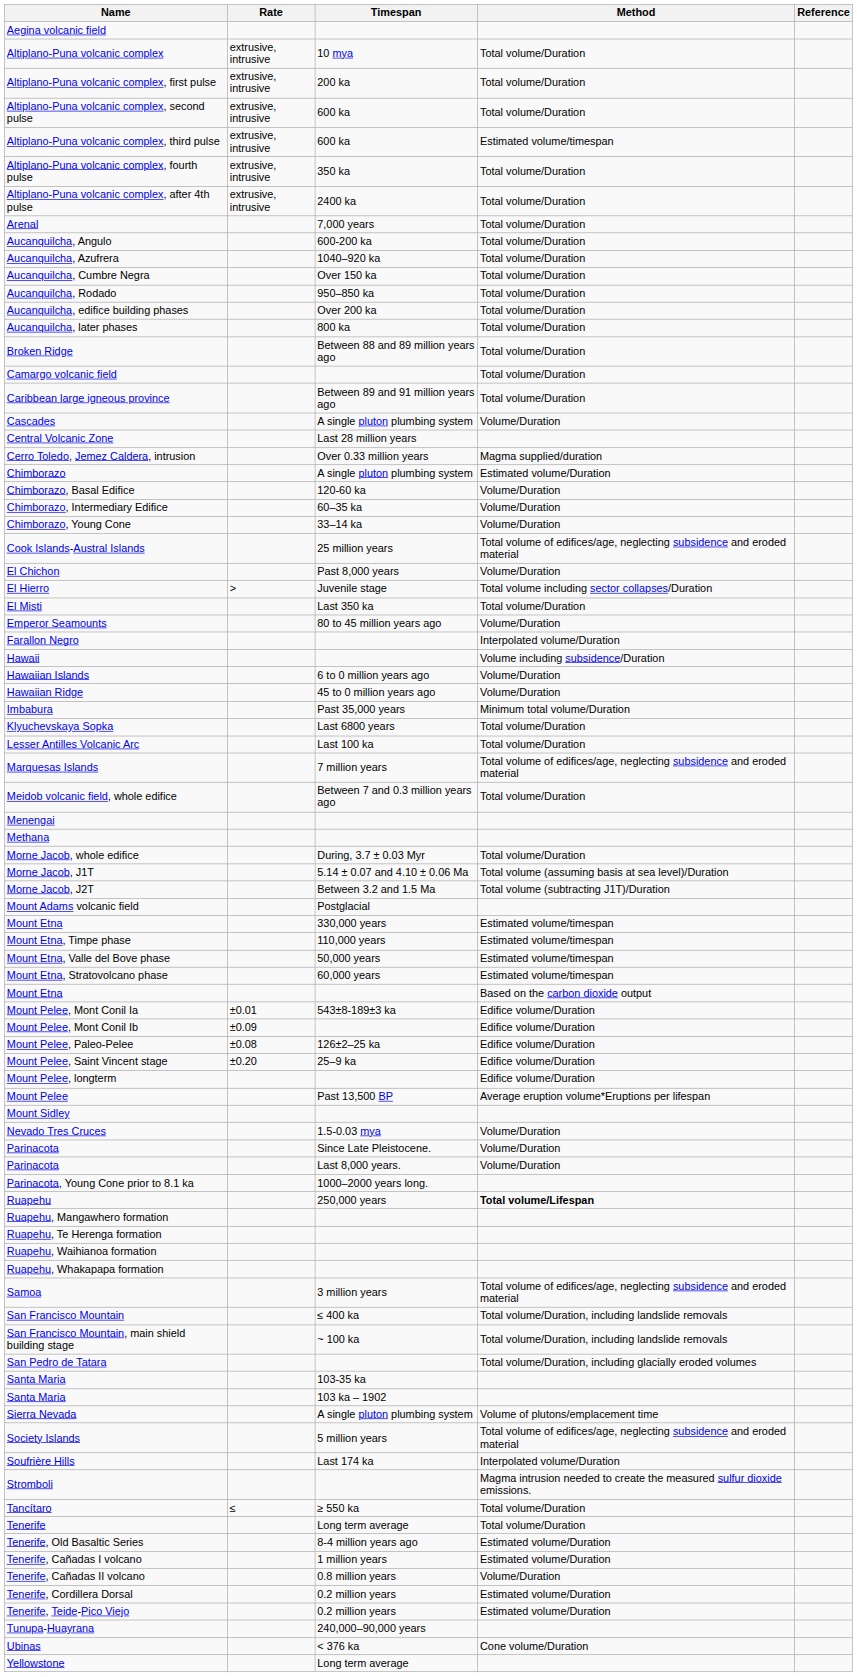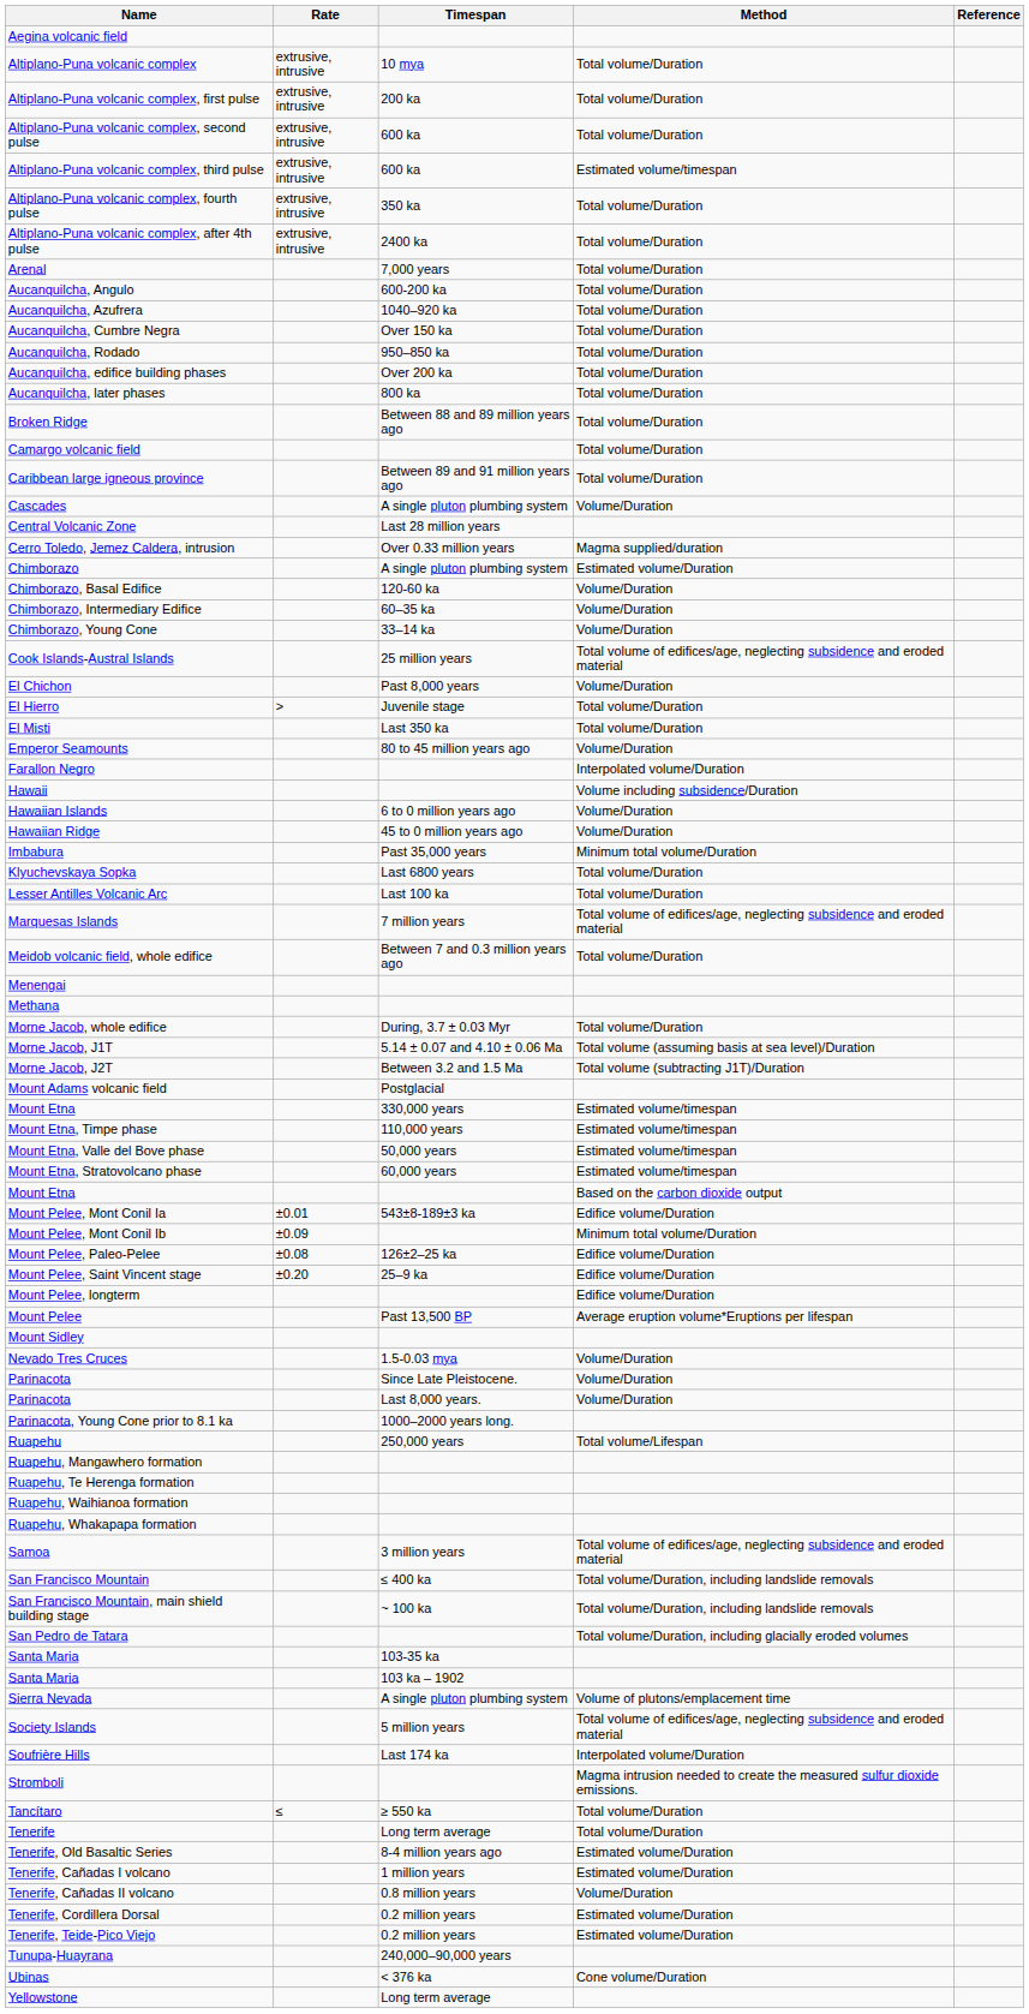 <table class="wikitable sortable">
 <tr>
 <th>Name</th>
 <th>Rate</th>
 <th>Timespan</th>
 <th>Method</th>
 <th>Reference</th>
 </tr>
 <tr>
 <td><a href='#'>Aegina volcanic field</a></td>
 <td></td>
 <td></td>
 <td></td>
 <td></td>
 </tr>
 <tr>
 <td><a href='#'>Altiplano-Puna volcanic complex</a></td>
 <td> extrusive,  intrusive</td>
 <td>10 <a href='#'>mya</a></td>
 <td>Total volume/Duration</td>
 <td></td>
 </tr>
 <tr>
 <td><a href='#'>Altiplano-Puna volcanic complex</a>, first pulse</td>
 <td> extrusive,  intrusive</td>
 <td>200 ka</td>
 <td>Total volume/Duration</td>
 <td></td>
 </tr>
 <tr>
 <td><a href='#'>Altiplano-Puna volcanic complex</a>, second pulse</td>
 <td> extrusive,  intrusive</td>
 <td>600 ka</td>
 <td>Total volume/Duration</td>
 <td></td>
 </tr>
 <tr>
 <td><a href='#'>Altiplano-Puna volcanic complex</a>, third pulse</td>
 <td> extrusive,  intrusive</td>
 <td>600 ka</td>
 <td>Estimated volume/timespan</td>
 <td></td>
 </tr>
 <tr>
 <td><a href='#'>Altiplano-Puna volcanic complex</a>, fourth pulse</td>
 <td> extrusive,  intrusive</td>
 <td>350 ka</td>
 <td>Total volume/Duration</td>
 <td></td>
 </tr>
 <tr>
 <td><a href='#'>Altiplano-Puna volcanic complex</a>, after 4th pulse</td>
 <td> extrusive,  intrusive</td>
 <td>2400 ka</td>
 <td>Total volume/Duration</td>
 <td></td>
 </tr>
 <tr>
 <td><a href='#'>Arenal</a></td>
 <td></td>
 <td>7,000 years</td>
 <td>Total volume/Duration</td>
 <td></td>
 </tr>
 <tr>
 <td><a href='#'>Aucanquilcha</a>, Angulo</td>
 <td></td>
 <td>600-200 ka</td>
 <td>Total volume/Duration</td>
 <td></td>
 </tr>
 <tr>
 <td><a href='#'>Aucanquilcha</a>, Azufrera</td>
 <td></td>
 <td>1040–920 ka</td>
 <td>Total volume/Duration</td>
 <td></td>
 </tr>
 <tr>
 <td><a href='#'>Aucanquilcha</a>, Cumbre Negra</td>
 <td></td>
 <td>Over 150 ka</td>
 <td>Total volume/Duration</td>
 <td></td>
 </tr>
 <tr>
 <td><a href='#'>Aucanquilcha</a>, Rodado</td>
 <td></td>
 <td>950–850 ka</td>
 <td>Total volume/Duration</td>
 <td></td>
 </tr>
 <tr>
 <td><a href='#'>Aucanquilcha</a>, edifice building phases</td>
 <td></td>
 <td>Over 200 ka</td>
 <td>Total volume/Duration</td>
 <td></td>
 </tr>
 <tr>
 <td><a href='#'>Aucanquilcha</a>, later phases</td>
 <td></td>
 <td>800 ka</td>
 <td>Total volume/Duration</td>
 <td></td>
 </tr>
 <tr>
 <td><a href='#'>Broken Ridge</a></td>
 <td></td>
 <td>Between 88 and 89 million years ago</td>
 <td>Total volume/Duration</td>
 <td></td>
 </tr>
 <tr>
 <td><a href='#'>Camargo volcanic field</a></td>
 <td></td>
 <td></td>
 <td>Total volume/Duration</td>
 <td></td>
 </tr>
 <tr>
 <td><a href='#'>Caribbean large igneous province</a></td>
 <td></td>
 <td>Between 89 and 91 million years ago</td>
 <td>Total volume/Duration</td>
 <td></td>
 </tr>
 <tr>
 <td><a href='#'>Cascades</a></td>
 <td></td>
 <td>A single <a href='#'>pluton</a> plumbing system</td>
 <td>Volume/Duration</td>
 <td></td>
 </tr>
 <tr>
 <td><a href='#'>Central Volcanic Zone</a></td>
 <td></td>
 <td>Last 28 million years</td>
 <td></td>
 <td></td>
 </tr>
 <tr>
 <td><a href='#'>Cerro Toledo</a>, <a href='#'>Jemez Caldera</a>, intrusion</td>
 <td></td>
 <td>Over 0.33 million years</td>
 <td>Magma supplied/duration</td>
 <td></td>
 </tr>
 <tr>
 <td><a href='#'>Chimborazo</a></td>
 <td></td>
 <td>A single <a href='#'>pluton</a> plumbing system</td>
 <td>Estimated volume/Duration</td>
 <td></td>
 </tr>
 <tr>
 <td><a href='#'>Chimborazo</a>, Basal Edifice</td>
 <td></td>
 <td>120-60 ka</td>
 <td>Volume/Duration</td>
 <td></td>
 </tr>
 <tr>
 <td><a href='#'>Chimborazo</a>, Intermediary Edifice</td>
 <td></td>
 <td>60–35 ka</td>
 <td>Volume/Duration</td>
 <td></td>
 </tr>
 <tr>
 <td><a href='#'>Chimborazo</a>, Young Cone</td>
 <td></td>
 <td>33–14 ka</td>
 <td>Volume/Duration</td>
 <td></td>
 </tr>
 <tr>
 <td><a href='#'>Cook Islands</a>-<a href='#'>Austral Islands</a></td>
 <td></td>
 <td>25 million years</td>
 <td>Total volume of edifices/age, neglecting <a href='#'>subsidence</a> and eroded material</td>
 <td></td>
 </tr>
 <tr>
 <td><a href='#'>El Chichon</a></td>
 <td></td>
 <td>Past 8,000 years</td>
 <td>Volume/Duration</td>
 <td></td>
 </tr>
 <tr>
 <td><a href='#'>El Hierro</a></td>
 <td>></td>
 <td>Juvenile stage</td>
-<td>Total volume including <a href='#'>sector collapses</a>/Duration</td>
+<td>Total volume/Duration</td>
 <td></td>
 </tr>
 <tr>
 <td><a href='#'>El Misti</a></td>
 <td></td>
 <td>Last 350 ka</td>
 <td>Total volume/Duration</td>
 <td></td>
 </tr>
 <tr>
 <td><a href='#'>Emperor Seamounts</a></td>
 <td></td>
 <td>80 to 45 million years ago</td>
 <td>Volume/Duration</td>
 <td></td>
 </tr>
 <tr>
 <td><a href='#'>Farallon Negro</a></td>
 <td></td>
 <td></td>
 <td>Interpolated volume/Duration</td>
 <td></td>
 </tr>
 <tr>
 <td><a href='#'>Hawaii</a></td>
 <td></td>
 <td></td>
 <td>Volume including <a href='#'>subsidence</a>/Duration</td>
 <td></td>
 </tr>
 <tr>
 <td><a href='#'>Hawaiian Islands</a></td>
 <td></td>
 <td>6 to 0 million years ago</td>
 <td>Volume/Duration</td>
 <td></td>
 </tr>
 <tr>
 <td><a href='#'>Hawaiian Ridge</a></td>
 <td></td>
 <td>45 to 0 million years ago</td>
 <td>Volume/Duration</td>
 <td></td>
 </tr>
 <tr>
 <td><a href='#'>Imbabura</a></td>
 <td></td>
 <td>Past 35,000 years</td>
 <td>Minimum total volume/Duration</td>
 <td></td>
 </tr>
 <tr>
 <td><a href='#'>Klyuchevskaya Sopka</a></td>
 <td></td>
 <td>Last 6800 years</td>
 <td>Total volume/Duration</td>
 <td></td>
 </tr>
 <tr>
 <td><a href='#'>Lesser Antilles Volcanic Arc</a></td>
 <td></td>
 <td>Last 100 ka</td>
 <td>Total volume/Duration</td>
 <td></td>
 </tr>
 <tr>
 <td><a href='#'>Marquesas Islands</a></td>
 <td></td>
 <td>7 million years</td>
 <td>Total volume of edifices/age, neglecting <a href='#'>subsidence</a> and eroded material</td>
 <td></td>
 </tr>
 <tr>
 <td><a href='#'>Meidob volcanic field</a>, whole edifice</td>
 <td></td>
 <td>Between 7 and 0.3 million years ago</td>
 <td>Total volume/Duration</td>
 <td></td>
 </tr>
 <tr>
 <td><a href='#'>Menengai</a></td>
 <td></td>
 <td></td>
 <td></td>
 <td></td>
 </tr>
 <tr>
 <td><a href='#'>Methana</a></td>
 <td></td>
 <td></td>
 <td></td>
 <td></td>
 </tr>
 <tr>
 <td><a href='#'>Morne Jacob</a>, whole edifice</td>
 <td></td>
 <td>During, 3.7 ± 0.03 Myr</td>
 <td>Total volume/Duration</td>
 <td></td>
 </tr>
 <tr>
 <td><a href='#'>Morne Jacob</a>, J1T</td>
 <td></td>
 <td>5.14 ± 0.07 and 4.10 ± 0.06 Ma</td>
 <td>Total volume (assuming basis at sea level)/Duration</td>
 <td></td>
 </tr>
 <tr>
 <td><a href='#'>Morne Jacob</a>, J2T</td>
 <td></td>
 <td>Between 3.2 and 1.5 Ma</td>
 <td>Total volume (subtracting J1T)/Duration</td>
 <td></td>
 </tr>
 <tr>
 <td><a href='#'>Mount Adams</a> volcanic field</td>
 <td></td>
 <td>Postglacial</td>
 <td></td>
 <td></td>
 </tr>
 <tr>
 <td><a href='#'>Mount Etna</a></td>
 <td></td>
 <td>330,000 years</td>
 <td>Estimated volume/timespan</td>
 <td></td>
 </tr>
 <tr>
 <td><a href='#'>Mount Etna</a>, Timpe phase</td>
 <td></td>
 <td>110,000 years</td>
 <td>Estimated volume/timespan</td>
 <td></td>
 </tr>
 <tr>
 <td><a href='#'>Mount Etna</a>, Valle del Bove phase</td>
 <td></td>
 <td>50,000 years</td>
 <td>Estimated volume/timespan</td>
 <td></td>
 </tr>
 <tr>
 <td><a href='#'>Mount Etna</a>, Stratovolcano phase</td>
 <td></td>
 <td>60,000 years</td>
 <td>Estimated volume/timespan</td>
 <td></td>
 </tr>
 <tr>
 <td><a href='#'>Mount Etna</a></td>
 <td></td>
 <td></td>
 <td>Based on the <a href='#'>carbon dioxide</a> output</td>
 <td></td>
 </tr>
 <tr>
 <td><a href='#'>Mount Pelee</a>, Mont Conil Ia</td>
 <td>±0.01</td>
 <td>543±8-189±3 ka</td>
 <td>Edifice volume/Duration</td>
 <td></td>
 </tr>
 <tr>
 <td><a href='#'>Mount Pelee</a>, Mont Conil Ib</td>
 <td>±0.09</td>
 <td></td>
-<td>Edifice volume/Duration</td>
+<td>Minimum total volume/Duration</td>
 <td></td>
 </tr>
 <tr>
 <td><a href='#'>Mount Pelee</a>, Paleo-Pelee</td>
 <td>±0.08</td>
 <td>126±2–25 ka</td>
 <td>Edifice volume/Duration</td>
 <td></td>
 </tr>
 <tr>
 <td><a href='#'>Mount Pelee</a>, Saint Vincent stage</td>
 <td>±0.20</td>
 <td>25–9 ka</td>
 <td>Edifice volume/Duration</td>
 <td></td>
 </tr>
 <tr>
 <td><a href='#'>Mount Pelee</a>, longterm</td>
 <td></td>
 <td></td>
 <td>Edifice volume/Duration</td>
 <td></td>
 </tr>
 <tr>
 <td><a href='#'>Mount Pelee</a></td>
 <td></td>
 <td>Past 13,500 <a href='#'>BP</a></td>
 <td>Average eruption volume*Eruptions per lifespan</td>
 <td></td>
 </tr>
 <tr>
 <td><a href='#'>Mount Sidley</a></td>
 <td></td>
 <td></td>
 <td></td>
 <td></td>
 </tr>
 <tr>
 <td><a href='#'>Nevado Tres Cruces</a></td>
 <td></td>
 <td>1.5-0.03 <a href='#'>mya</a></td>
 <td>Volume/Duration</td>
 <td></td>
 </tr>
 <tr>
 <td><a href='#'>Parinacota</a></td>
 <td></td>
 <td>Since Late Pleistocene.</td>
 <td>Volume/Duration</td>
 <td></td>
 </tr>
 <tr>
 <td><a href='#'>Parinacota</a></td>
 <td></td>
 <td>Last 8,000 years.</td>
 <td>Volume/Duration</td>
 <td></td>
 </tr>
 <tr>
 <td><a href='#'>Parinacota</a>, Young Cone prior to 8.1 ka</td>
 <td></td>
 <td>1000–2000 years long.</td>
 <td></td>
 <td></td>
 </tr>
 <tr>
 <td><a href='#'>Ruapehu</a></td>
 <td></td>
 <td>250,000 years</td>
-<td><strong>Total volume/Lifespan</strong></td>
+<td>Total volume/Lifespan</td>
 <td></td>
 </tr>
 <tr>
 <td><a href='#'>Ruapehu</a>, Mangawhero formation</td>
 <td></td>
 <td></td>
 <td></td>
 <td></td>
 </tr>
 <tr>
 <td><a href='#'>Ruapehu</a>, Te Herenga formation</td>
 <td></td>
 <td></td>
 <td></td>
 <td></td>
 </tr>
 <tr>
 <td><a href='#'>Ruapehu</a>, Waihianoa formation</td>
 <td></td>
 <td></td>
 <td></td>
 <td></td>
 </tr>
 <tr>
 <td><a href='#'>Ruapehu</a>, Whakapapa formation</td>
 <td></td>
 <td></td>
 <td></td>
 <td></td>
 </tr>
 <tr>
 <td><a href='#'>Samoa</a></td>
 <td></td>
 <td>3 million years</td>
 <td>Total volume of edifices/age, neglecting <a href='#'>subsidence</a> and eroded material</td>
 <td></td>
 </tr>
 <tr>
 <td><a href='#'>San Francisco Mountain</a></td>
 <td></td>
 <td>≤ 400 ka</td>
 <td>Total volume/Duration, including landslide removals</td>
 <td></td>
 </tr>
 <tr>
 <td><a href='#'>San Francisco Mountain</a>, main shield building stage</td>
 <td></td>
 <td>~ 100 ka</td>
 <td>Total volume/Duration, including landslide removals</td>
 <td></td>
 </tr>
 <tr>
 <td><a href='#'>San Pedro de Tatara</a></td>
 <td></td>
 <td></td>
 <td>Total volume/Duration, including glacially eroded volumes</td>
 <td></td>
 </tr>
 <tr>
 <td><a href='#'>Santa Maria</a></td>
 <td></td>
 <td>103-35 ka</td>
 <td></td>
 <td></td>
 </tr>
 <tr>
 <td><a href='#'>Santa Maria</a></td>
 <td></td>
 <td>103 ka – 1902</td>
 <td></td>
 <td></td>
 </tr>
 <tr>
 <td><a href='#'>Sierra Nevada</a></td>
 <td></td>
 <td>A single <a href='#'>pluton</a> plumbing system</td>
 <td>Volume of plutons/emplacement time</td>
 <td></td>
 </tr>
 <tr>
 <td><a href='#'>Society Islands</a></td>
 <td></td>
 <td>5 million years</td>
 <td>Total volume of edifices/age, neglecting <a href='#'>subsidence</a> and eroded material</td>
 <td></td>
 </tr>
 <tr>
 <td><a href='#'>Soufrière Hills</a></td>
 <td></td>
 <td>Last 174 ka</td>
 <td>Interpolated volume/Duration</td>
 <td></td>
 </tr>
 <tr>
 <td><a href='#'>Stromboli</a></td>
 <td></td>
 <td></td>
 <td>Magma intrusion needed to create the measured <a href='#'>sulfur dioxide</a> emissions.</td>
 <td></td>
 </tr>
 <tr>
 <td><a href='#'>Tancítaro</a></td>
 <td>≤</td>
 <td>≥ 550 ka</td>
 <td>Total volume/Duration</td>
 <td></td>
 </tr>
 <tr>
 <td><a href='#'>Tenerife</a></td>
 <td></td>
 <td>Long term average</td>
 <td>Total volume/Duration</td>
 <td></td>
 </tr>
 <tr>
 <td><a href='#'>Tenerife</a>, Old Basaltic Series</td>
 <td></td>
 <td>8-4 million years ago</td>
 <td>Estimated volume/Duration</td>
 <td></td>
 </tr>
 <tr>
 <td><a href='#'>Tenerife</a>, Cañadas I volcano</td>
 <td></td>
 <td>1 million years</td>
 <td>Estimated volume/Duration</td>
 <td></td>
 </tr>
 <tr>
 <td><a href='#'>Tenerife</a>, Cañadas II volcano</td>
 <td></td>
 <td>0.8 million years</td>
 <td>Volume/Duration</td>
 <td></td>
 </tr>
 <tr>
 <td><a href='#'>Tenerife</a>, Cordillera Dorsal</td>
 <td></td>
 <td>0.2 million years</td>
 <td>Estimated volume/Duration</td>
 <td></td>
 </tr>
 <tr>
 <td><a href='#'>Tenerife</a>, <a href='#'>Teide</a>-<a href='#'>Pico Viejo</a></td>
 <td></td>
 <td>0.2 million years</td>
 <td>Estimated volume/Duration</td>
 <td></td>
 </tr>
 <tr>
 <td><a href='#'>Tunupa</a>-<a href='#'>Huayrana</a></td>
 <td></td>
 <td>240,000–90,000 years</td>
 <td></td>
 <td></td>
 </tr>
 <tr>
 <td><a href='#'>Ubinas</a></td>
 <td></td>
 <td>< 376 ka</td>
 <td>Cone volume/Duration</td>
 <td></td>
 </tr>
 <tr>
 <td><a href='#'>Yellowstone</a></td>
 <td></td>
 <td>Long term average</td>
 <td></td>
 <td></td>
 </tr>
 </table>
